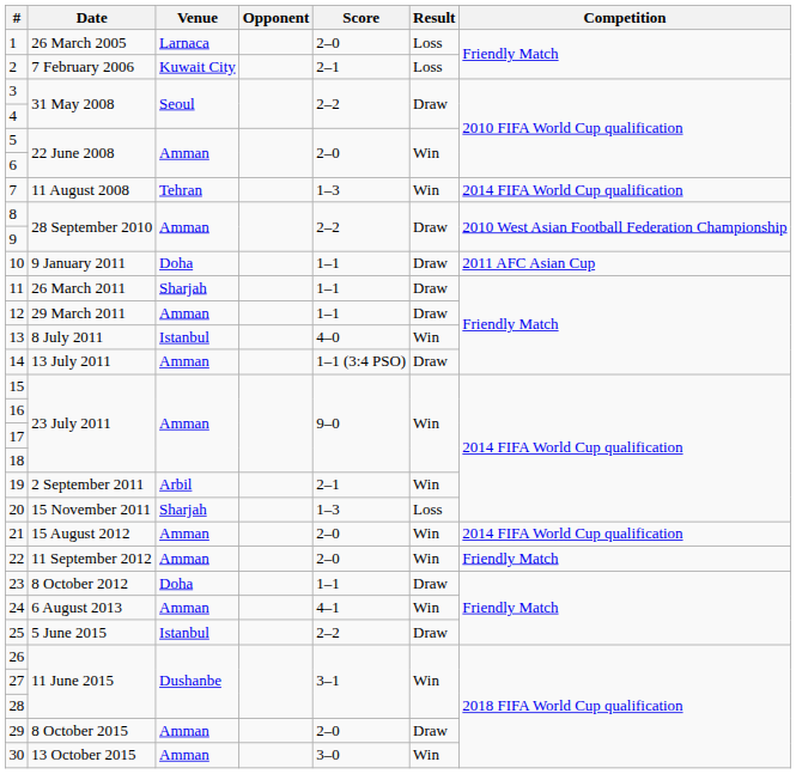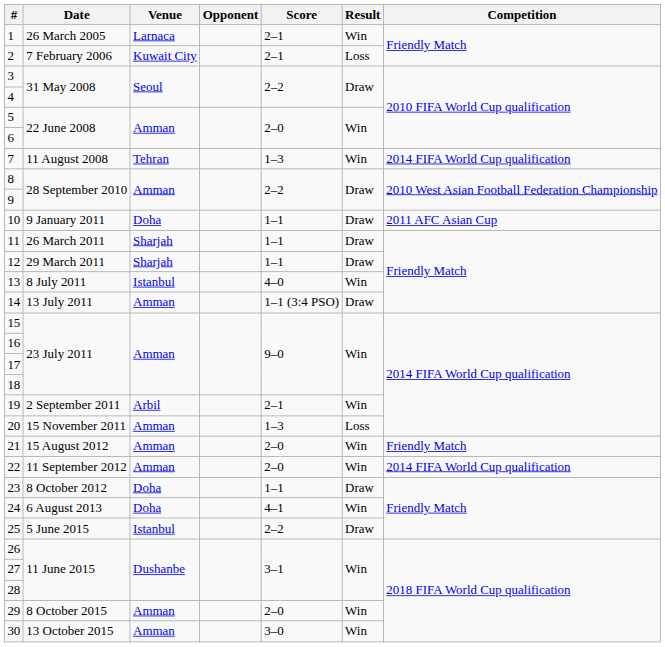 <table class="wikitable">
 <tr>
 <th>#</th>
 <th>Date</th>
 <th>Venue</th>
 <th>Opponent</th>
 <th>Score</th>
 <th>Result</th>
 <th>Competition</th>
 </tr>
 <tr>
 <td>1</td>
 <td>26 March 2005</td>
 <td><a href='#'>Larnaca</a></td>
 <td></td>
-<td>2–0</td>
-<td>Loss</td>
+<td>2–1</td>
+<td>Win</td>
 <td rowspan=2><a href='#'>Friendly Match</a></td>
 </tr>
 <tr>
 <td>2</td>
 <td>7 February 2006</td>
 <td><a href='#'>Kuwait City</a></td>
 <td></td>
 <td>2–1</td>
 <td>Loss</td>
 </tr>
 <tr>
 <td>3</td>
 <td rowspan=2>31 May 2008</td>
 <td rowspan=2><a href='#'>Seoul</a></td>
 <td rowspan=2></td>
 <td rowspan=2>2–2</td>
 <td rowspan=2>Draw</td>
 <td rowspan=4><a href='#'>2010 FIFA World Cup qualification</a></td>
 </tr>
 <tr>
 <td>4</td>
 </tr>
 <tr>
 <td>5</td>
 <td rowspan=2>22 June 2008</td>
 <td rowspan=2><a href='#'>Amman</a></td>
 <td rowspan=2></td>
 <td rowspan=2>2–0</td>
 <td rowspan=2>Win</td>
 </tr>
 <tr>
 <td>6</td>
 </tr>
 <tr>
 <td>7</td>
 <td>11 August 2008</td>
 <td><a href='#'>Tehran</a></td>
 <td></td>
 <td>1–3</td>
 <td>Win</td>
 <td><a href='#'>2014 FIFA World Cup qualification</a></td>
 </tr>
 <tr>
 <td>8</td>
 <td rowspan=2>28 September 2010</td>
 <td rowspan=2><a href='#'>Amman</a></td>
 <td rowspan=2></td>
 <td rowspan=2>2–2</td>
 <td rowspan=2>Draw</td>
 <td rowspan=2><a href='#'>2010 West Asian Football Federation Championship</a></td>
 </tr>
 <tr>
 <td>9</td>
 </tr>
 <tr>
 <td>10</td>
 <td>9 January 2011</td>
 <td><a href='#'>Doha</a></td>
 <td></td>
 <td>1–1</td>
 <td>Draw</td>
 <td><a href='#'>2011 AFC Asian Cup</a></td>
 </tr>
 <tr>
 <td>11</td>
 <td>26 March 2011</td>
 <td><a href='#'>Sharjah</a></td>
 <td></td>
 <td>1–1</td>
 <td>Draw</td>
 <td rowspan=4><a href='#'>Friendly Match</a></td>
 </tr>
 <tr>
 <td>12</td>
 <td>29 March 2011</td>
-<td><a href='#'>Amman</a></td>
+<td><a href='#'>Sharjah</a></td>
 <td></td>
 <td>1–1</td>
 <td>Draw</td>
 </tr>
 <tr>
 <td>13</td>
 <td>8 July 2011</td>
 <td><a href='#'>Istanbul</a></td>
 <td></td>
 <td>4–0</td>
 <td>Win</td>
 </tr>
 <tr>
 <td>14</td>
 <td>13 July 2011</td>
 <td><a href='#'>Amman</a></td>
 <td></td>
 <td>1–1 (3:4 PSO)</td>
 <td>Draw</td>
 </tr>
 <tr>
 <td>15</td>
 <td rowspan=4>23 July 2011</td>
 <td rowspan=4><a href='#'>Amman</a></td>
 <td rowspan=4></td>
 <td rowspan=4>9–0</td>
 <td rowspan=4>Win</td>
 <td rowspan=6><a href='#'>2014 FIFA World Cup qualification</a></td>
 </tr>
 <tr>
 <td>16</td>
 </tr>
 <tr>
 <td>17</td>
 </tr>
 <tr>
 <td>18</td>
 </tr>
 <tr>
 <td>19</td>
 <td>2 September 2011</td>
 <td><a href='#'>Arbil</a></td>
 <td></td>
 <td>2–1</td>
 <td>Win</td>
 </tr>
 <tr>
 <td>20</td>
 <td>15 November 2011</td>
-<td><a href='#'>Sharjah</a></td>
+<td><a href='#'>Amman</a></td>
 <td></td>
 <td>1–3</td>
 <td>Loss</td>
 </tr>
 <tr>
 <td>21</td>
 <td>15 August 2012</td>
 <td><a href='#'>Amman</a></td>
 <td></td>
 <td>2–0</td>
 <td>Win</td>
-<td><a href='#'>2014 FIFA World Cup qualification</a></td>
+<td><a href='#'>Friendly Match</a></td>
 </tr>
 <tr>
 <td>22</td>
 <td>11 September 2012</td>
 <td><a href='#'>Amman</a></td>
 <td></td>
 <td>2–0</td>
 <td>Win</td>
-<td><a href='#'>Friendly Match</a></td>
+<td><a href='#'>2014 FIFA World Cup qualification</a></td>
 </tr>
 <tr>
 <td>23</td>
 <td>8 October 2012</td>
 <td><a href='#'>Doha</a></td>
 <td></td>
 <td>1–1</td>
 <td>Draw</td>
 <td rowspan=3><a href='#'>Friendly Match</a></td>
 </tr>
 <tr>
 <td>24</td>
 <td>6 August 2013</td>
-<td><a href='#'>Amman</a></td>
+<td><a href='#'>Doha</a></td>
 <td></td>
 <td>4–1</td>
 <td>Win</td>
 </tr>
 <tr>
 <td>25</td>
 <td>5 June 2015</td>
 <td><a href='#'>Istanbul</a></td>
 <td></td>
 <td>2–2</td>
 <td>Draw</td>
 </tr>
 <tr>
 <td>26</td>
 <td rowspan=3>11 June 2015</td>
 <td rowspan=3><a href='#'>Dushanbe</a></td>
 <td rowspan=3></td>
 <td rowspan=3>3–1</td>
 <td rowspan=3>Win</td>
 <td rowspan=5><a href='#'>2018 FIFA World Cup qualification</a></td>
 </tr>
 <tr>
 <td>27</td>
 </tr>
 <tr>
 <td>28</td>
 </tr>
 <tr>
 <td>29</td>
 <td>8 October 2015</td>
 <td><a href='#'>Amman</a></td>
 <td></td>
 <td>2–0</td>
-<td>Draw</td>
+<td>Win</td>
 </tr>
 <tr>
 <td>30</td>
 <td>13 October 2015</td>
 <td><a href='#'>Amman</a></td>
 <td></td>
 <td>3–0</td>
 <td>Win</td>
 </tr>
 </table>
